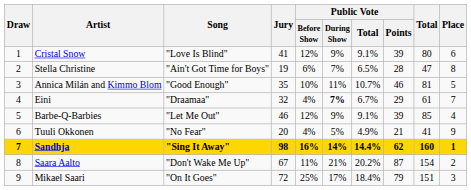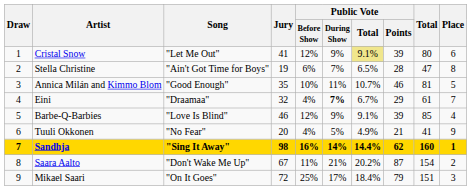 <table class="sortable wikitable" style="margin: 1em auto 1em auto; text-align:center;">
 <tr>
 <th rowspan="2">Draw</th>
 <th rowspan="2">Artist</th>
 <th rowspan="2">Song</th>
 <th rowspan="2">Jury</th>
 <th colspan="4">Public Vote</th>
 <th rowspan="2">Total</th>
 <th rowspan="2">Place</th>
 </tr>
 <tr>
 <th><small>Before<br>Show</small></th>
 <th><small>During<br>Show</small></th>
 <th>Total</th>
 <th>Points</th>
 </tr>
 <tr>
 <td>1</td>
 <td align="left"><a href='#'>Cristal Snow</a></td>
-<td align="left">"Love Is Blind"</td>
+<td align="left">"Let Me Out"</td>
 <td>41</td>
 <td>12%</td>
 <td>9%</td>
-<td>9.1%</td>
+<td style="background: khaki;">9.1%</td>
 <td>39</td>
 <td>80</td>
 <td>6</td>
 </tr>
 <tr>
 <td>2</td>
 <td align="left">Stella Christine</td>
 <td align="left">"Ain't Got Time for Boys"</td>
 <td>19</td>
 <td>6%</td>
 <td>7%</td>
 <td>6.5%</td>
 <td>28</td>
 <td>47</td>
 <td>8</td>
 </tr>
 <tr>
 <td>3</td>
 <td align="left">Annica Milán and <a href='#'>Kimmo Blom</a></td>
 <td align="left">"Good Enough"</td>
 <td>35</td>
 <td>10%</td>
 <td>11%</td>
 <td>10.7%</td>
 <td>46</td>
 <td>81</td>
 <td>5</td>
 </tr>
 <tr>
 <td>4</td>
 <td align="left">Eini</td>
 <td align="left">"Draamaa"</td>
 <td>32</td>
 <td>4%</td>
 <td><strong>7%</strong></td>
 <td>6.7%</td>
 <td>29</td>
 <td>61</td>
 <td>7</td>
 </tr>
 <tr>
 <td>5</td>
 <td align="left">Barbe-Q-Barbies</td>
-<td align="left">"Let Me Out"</td>
+<td align="left">"Love Is Blind"</td>
 <td>46</td>
 <td>12%</td>
 <td>9%</td>
 <td>9.1%</td>
 <td>39</td>
 <td>85</td>
 <td>4</td>
 </tr>
 <tr>
 <td>6</td>
 <td align="left">Tuuli Okkonen</td>
 <td align="left">"No Fear"</td>
 <td>20</td>
 <td>4%</td>
 <td>5%</td>
 <td>4.9%</td>
 <td>21</td>
 <td>41</td>
 <td>9</td>
 </tr>
 <tr style="font-weight:bold; background:gold;">
 <td>7</td>
 <td align="left"><a href='#'>Sandhja</a></td>
 <td align="left">"Sing It Away"</td>
 <td>98</td>
 <td>16%</td>
 <td>14%</td>
 <td>14.4%</td>
 <td>62</td>
 <td>160</td>
 <td>1</td>
 </tr>
 <tr>
 <td>8</td>
 <td align="left"><a href='#'>Saara Aalto</a></td>
 <td align="left">"Don't Wake Me Up"</td>
 <td>67</td>
 <td>11%</td>
 <td>21%</td>
 <td>20.2%</td>
 <td>87</td>
 <td>154</td>
 <td>2</td>
 </tr>
 <tr>
 <td>9</td>
 <td align="left">Mikael Saari</td>
 <td align="left">"On It Goes"</td>
 <td>72</td>
 <td>25%</td>
 <td>17%</td>
 <td>18.4%</td>
 <td>79</td>
 <td>151</td>
 <td>3</td>
 </tr>
 </table>
